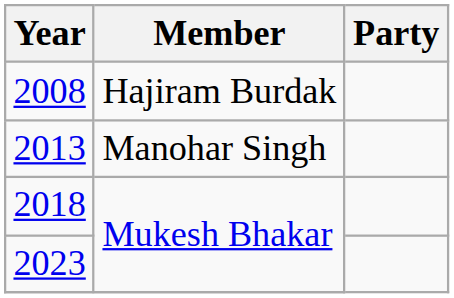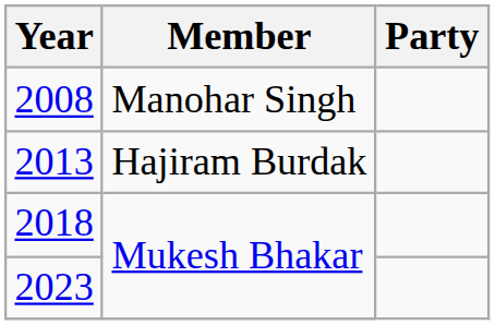 <table class="wikitable sortable">
 <tr>
 <th>Year</th>
 <th>Member</th>
 <th colspan="2">Party</th>
 </tr>
 <tr>
 <td><a href='#'>2008</a></td>
-<td>Hajiram Burdak</td>
+<td>Manohar Singh</td>
 <td></td>
 </tr>
 <tr>
 <td><a href='#'>2013</a></td>
-<td>Manohar Singh</td>
+<td>Hajiram Burdak</td>
 <td></td>
 </tr>
 <tr>
 <td><a href='#'>2018</a></td>
 <td rowspan=2><a href='#'>Mukesh Bhakar</a></td>
 <td></td>
 </tr>
 <tr>
 <td><a href='#'>2023</a></td>
 </tr>
 <tr>
 </tr>
 </table>
